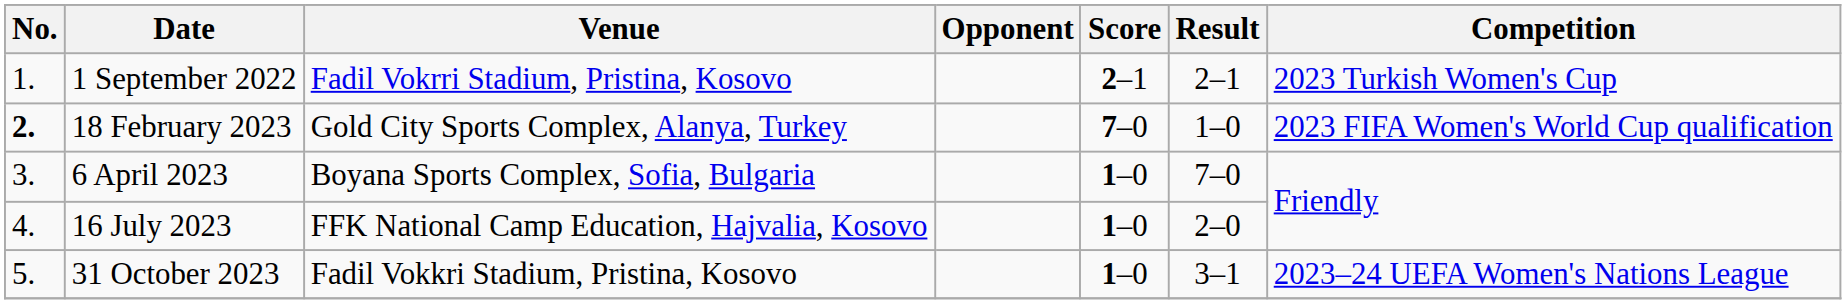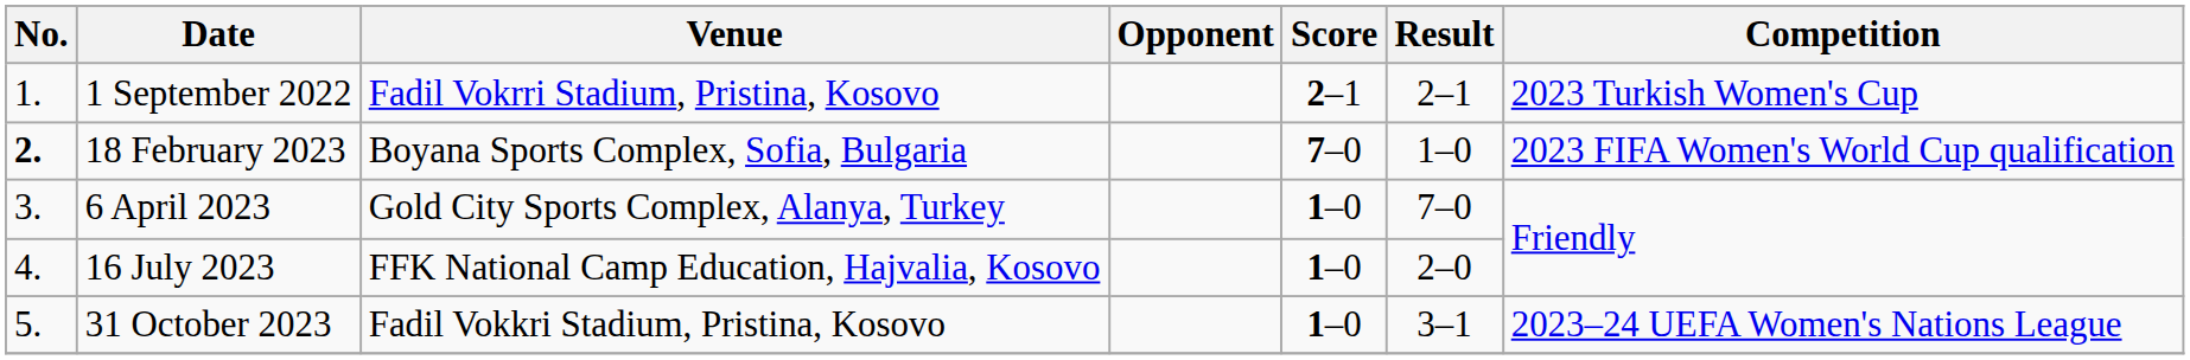 <table class="wikitable">
 <tr>
 <th>No.</th>
 <th>Date</th>
 <th>Venue</th>
 <th>Opponent</th>
 <th>Score</th>
 <th>Result</th>
 <th>Competition</th>
 </tr>
 <tr>
 <td>1.</td>
 <td>1 September 2022</td>
 <td><a href='#'>Fadil Vokrri Stadium</a>, <a href='#'>Pristina</a>, <a href='#'>Kosovo</a></td>
 <td></td>
 <td align=center><strong>2</strong>–1</td>
 <td align=center>2–1</td>
 <td><a href='#'>2023 Turkish Women's Cup</a></td>
 </tr>
 <tr>
 <td><strong>2.</strong></td>
 <td>18 February 2023</td>
-<td>Gold City Sports Complex, <a href='#'>Alanya</a>, <a href='#'>Turkey</a></td>
+<td>Boyana Sports Complex, <a href='#'>Sofia</a>, <a href='#'>Bulgaria</a></td>
 <td></td>
 <td align=center><strong>7</strong>–0</td>
 <td align=center>1–0</td>
 <td><a href='#'>2023 FIFA Women's World Cup qualification</a></td>
 </tr>
 <tr>
 <td>3.</td>
 <td>6 April 2023</td>
-<td>Boyana Sports Complex, <a href='#'>Sofia</a>, <a href='#'>Bulgaria</a></td>
+<td>Gold City Sports Complex, <a href='#'>Alanya</a>, <a href='#'>Turkey</a></td>
 <td></td>
 <td align=center><strong>1</strong>–0</td>
 <td align=center>7–0</td>
 <td rowspan=2><a href='#'>Friendly</a></td>
 </tr>
 <tr>
 <td>4.</td>
 <td>16 July 2023</td>
 <td>FFK National Camp Education, <a href='#'>Hajvalia</a>, <a href='#'>Kosovo</a></td>
 <td></td>
 <td align=center><strong>1</strong>–0</td>
 <td align=center>2–0</td>
 </tr>
 <tr>
 <td>5.</td>
 <td>31 October 2023</td>
 <td>Fadil Vokkri Stadium, Pristina, Kosovo</td>
 <td></td>
 <td align=center><strong>1</strong>–0</td>
 <td align=center>3–1</td>
 <td><a href='#'>2023–24 UEFA Women's Nations League</a></td>
 </tr>
 <tr>
 </tr>
 </table>
